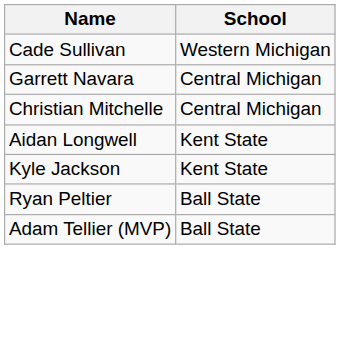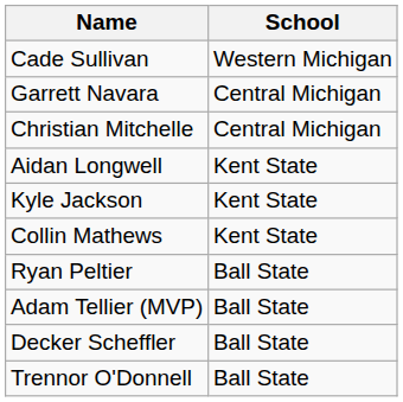 <table class=wikitable>
 <tr>
 <th>Name</th>
 <th>School</th>
 </tr>
 <tr>
 <td>Cade Sullivan</td>
 <td>Western Michigan</td>
 </tr>
 <tr>
 <td>Garrett Navara</td>
 <td>Central Michigan</td>
 </tr>
 <tr>
 <td>Christian Mitchelle</td>
 <td>Central Michigan</td>
 </tr>
 <tr>
 <td>Aidan Longwell</td>
 <td>Kent State</td>
 </tr>
 <tr>
 <td>Kyle Jackson</td>
 <td>Kent State</td>
 </tr>
 <tr>
+<td>Collin Mathews</td>
+<td>Kent State</td>
+</tr>
+<tr>
 <td>Ryan Peltier</td>
 <td>Ball State</td>
 </tr>
 <tr>
 <td>Adam Tellier (MVP)</td>
 <td>Ball State</td>
 </tr>
+<tr>
+<td>Decker Scheffler</td>
+<td>Ball State</td>
+</tr>
+<tr>
+<td>Trennor O'Donnell</td>
+<td>Ball State</td>
+</tr>
 </table>
